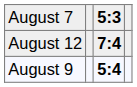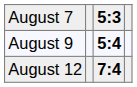 <table bgcolor="#f7f8ff" cellpadding="3" cellspacing="0" border="1" style="font-size: 95%; border: gray solid 1px; border-collapse: collapse;">
 <tr bgcolor="#EFEFEF">
 <td>August 7</td>
 <td></td>
 <td align="center"><strong>5:3</strong></td>
+<td></td>
+</tr>
+<tr>
+<td>August 9</td>
+<td></td>
+<td align="center"><strong>5:4</strong></td>
 <td></td>
 </tr>
 <tr bgcolor="#EFEFEF">
 <td>August 12</td>
 <td></td>
 <td align="center"><strong>7:4</strong></td>
 <td></td>
 </tr>
-<tr>
-<td>August 9</td>
-<td></td>
-<td align="center"><strong>5:4</strong></td>
-<td></td>
-</tr>
 </table>
